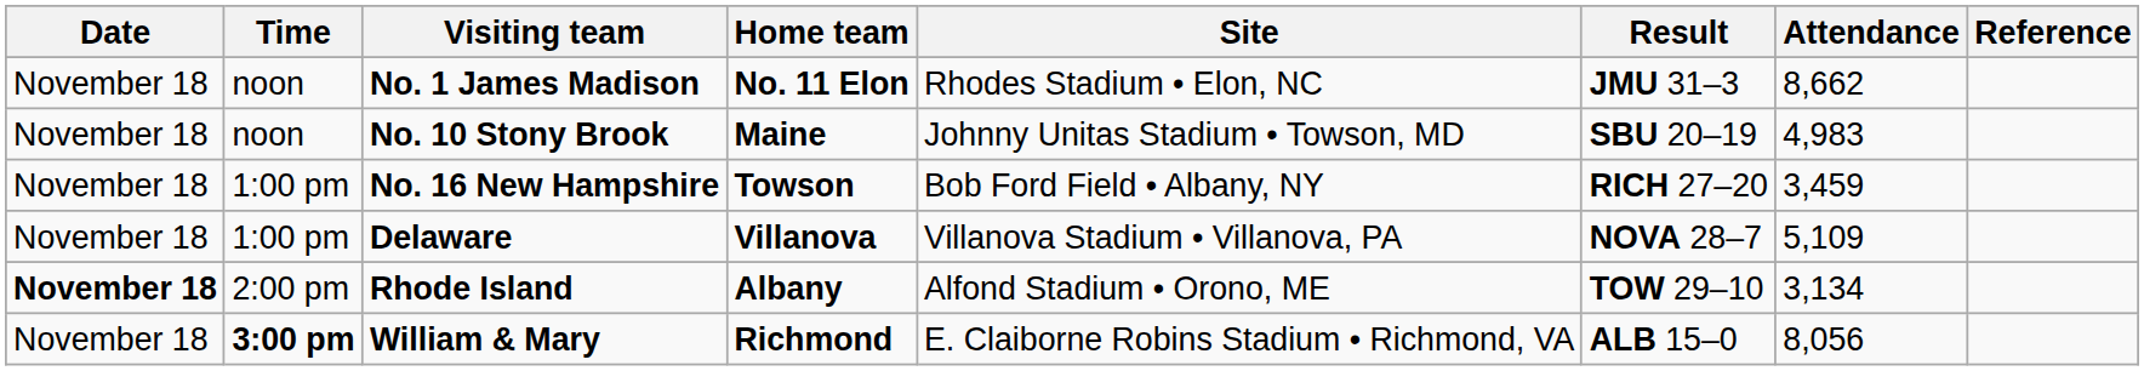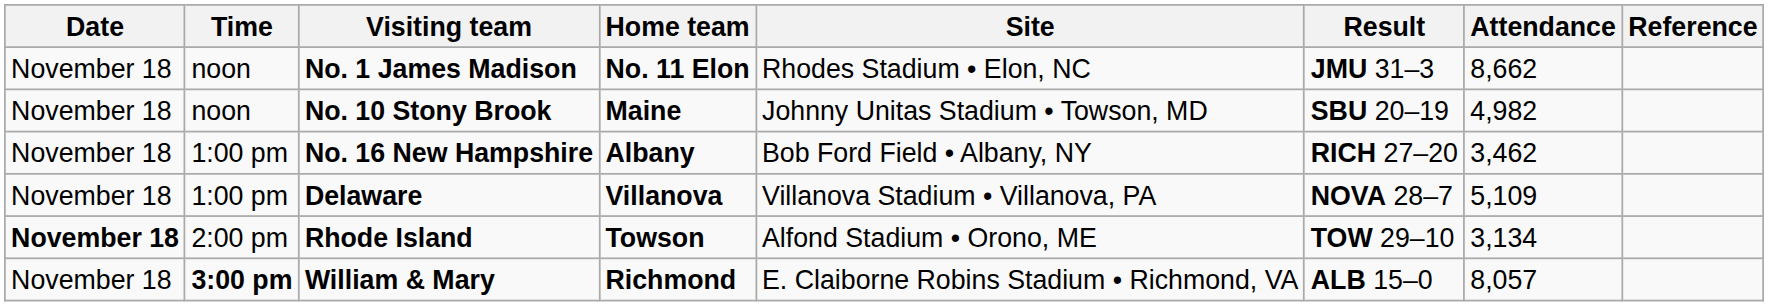 <table class="wikitable" style="font-size:95%;">
 <tr>
 <th>Date</th>
 <th>Time</th>
 <th>Visiting team</th>
 <th>Home team</th>
 <th>Site</th>
 <th>Result</th>
 <th>Attendance</th>
 <th class="unsortable">Reference</th>
 </tr>
 <tr bgcolor=>
 <td>November 18</td>
 <td>noon</td>
 <td><strong>No. 1 James Madison</strong></td>
 <td><strong>No. 11 Elon</strong></td>
 <td>Rhodes Stadium • Elon, NC</td>
 <td><strong>JMU</strong> 31–3</td>
 <td>8,662</td>
 <td></td>
 </tr>
 <tr bgcolor=>
 <td>November 18</td>
 <td>noon</td>
 <td><strong>No. 10 Stony Brook</strong></td>
 <td><strong>Maine</strong></td>
 <td>Johnny Unitas Stadium • Towson, MD</td>
 <td><strong>SBU</strong> 20–19</td>
-<td>4,983</td>
+<td>4,982</td>
 <td></td>
 </tr>
 <tr bgcolor=>
 <td>November 18</td>
 <td>1:00 pm</td>
 <td><strong>No. 16 New Hampshire</strong></td>
-<td><strong>Towson</strong></td>
+<td><strong>Albany</strong></td>
 <td>Bob Ford Field • Albany, NY</td>
 <td><strong>RICH</strong> 27–20</td>
-<td>3,459</td>
+<td>3,462</td>
 <td></td>
 </tr>
 <tr bgcolor=>
 <td>November 18</td>
 <td>1:00 pm</td>
 <td><strong>Delaware</strong></td>
 <td><strong>Villanova</strong></td>
 <td>Villanova Stadium • Villanova, PA</td>
 <td><strong>NOVA</strong> 28–7</td>
 <td>5,109</td>
 <td></td>
 </tr>
 <tr bgcolor=>
 <td><strong>November 18</strong></td>
 <td>2:00 pm</td>
 <td><strong>Rhode Island</strong></td>
-<td><strong>Albany</strong></td>
+<td><strong>Towson</strong></td>
 <td>Alfond Stadium • Orono, ME</td>
 <td><strong>TOW</strong> 29–10</td>
 <td>3,134</td>
 <td></td>
 </tr>
 <tr bgcolor=>
 <td>November 18</td>
 <td><strong>3:00 pm</strong></td>
 <td><strong>William & Mary</strong></td>
 <td><strong>Richmond</strong></td>
 <td>E. Claiborne Robins Stadium • Richmond, VA</td>
 <td><strong>ALB</strong> 15–0</td>
-<td>8,056</td>
+<td>8,057</td>
 <td></td>
 </tr>
 </table>
